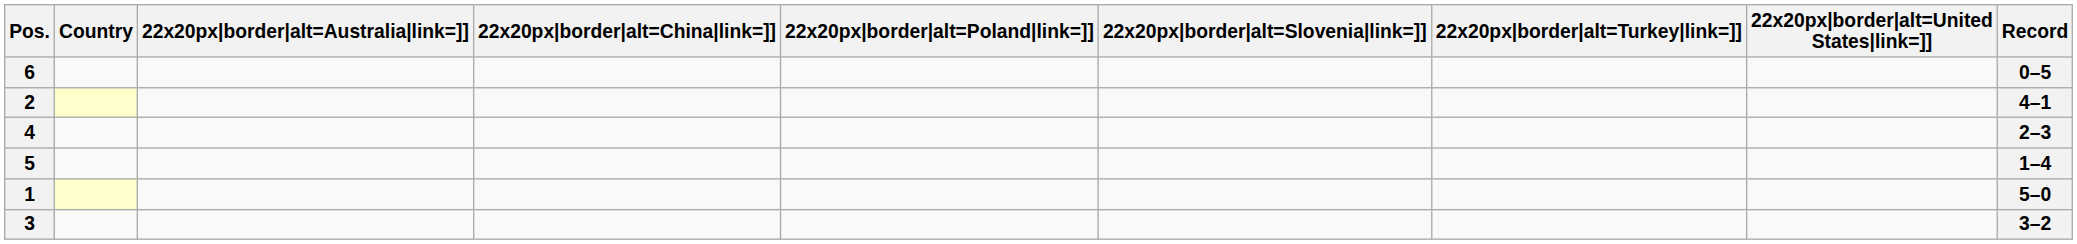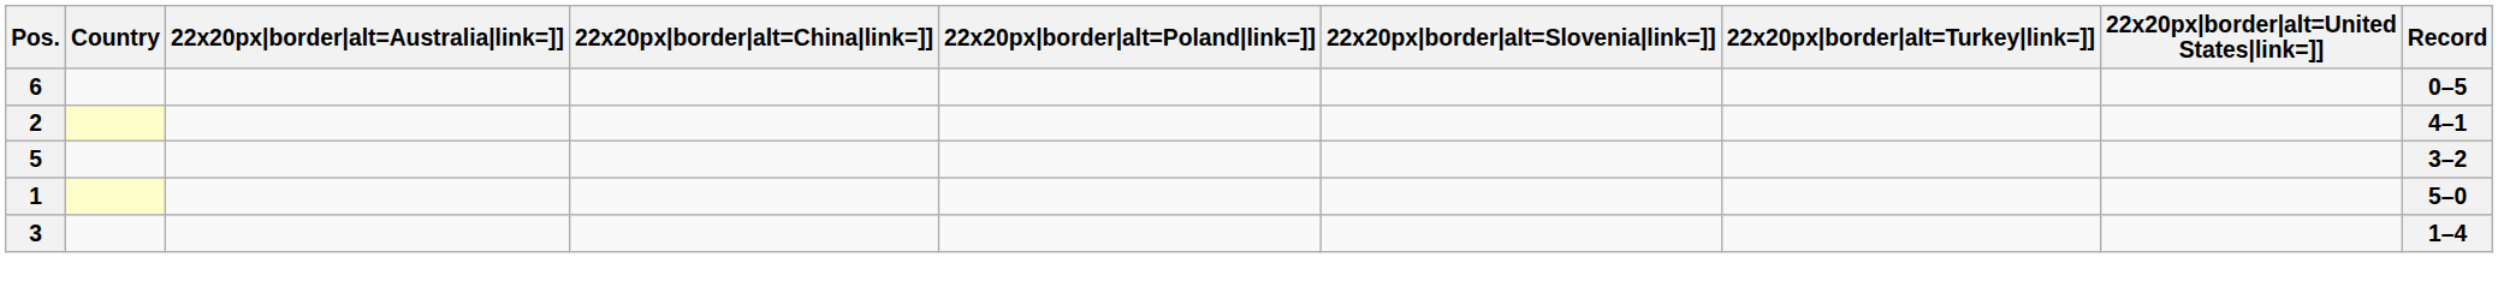 <table class="wikitable sortable nowrap" style="text-align:center; font-size:0.9em;">
 <tr>
 <th>Pos.</th>
 <th>Country</th>
 <th [[Image:>22x20px|border|alt=Australia|link=]]</th>
 <th [[Image:>22x20px|border|alt=China|link=]]</th>
 <th [[Image:>22x20px|border|alt=Poland|link=]]</th>
 <th [[Image:>22x20px|border|alt=Slovenia|link=]]</th>
 <th [[Image:>22x20px|border|alt=Turkey|link=]]</th>
 <th [[Image:>22x20px|border|alt=United States|link=]]</th>
 <th>Record</th>
 </tr>
 <tr>
 <th>6</th>
 <td style="text-align:left;"></td>
 <td></td>
 <td></td>
 <td></td>
 <td></td>
 <td></td>
 <td></td>
 <th>0–5</th>
 </tr>
 <tr>
 <th>2</th>
 <td style="text-align:left; background:#ffffcc;"></td>
 <td></td>
 <td></td>
 <td></td>
 <td></td>
 <td></td>
 <td></td>
 <th>4–1</th>
 </tr>
 <tr>
-<th>4</th>
-<td style="text-align:left;"></td>
-<td></td>
-<td></td>
-<td></td>
-<td></td>
-<td></td>
-<td></td>
-<th>2–3</th>
-</tr>
-<tr>
 <th>5</th>
 <td style="text-align:left;"></td>
 <td></td>
 <td></td>
 <td></td>
 <td></td>
 <td></td>
 <td></td>
-<th>1–4</th>
+<th>3–2</th>
 </tr>
 <tr>
 <th>1</th>
 <td style="text-align:left; background:#ffffcc;"></td>
 <td></td>
 <td></td>
 <td></td>
 <td></td>
 <td></td>
 <td></td>
 <th>5–0</th>
 </tr>
 <tr>
 <th>3</th>
 <td style="text-align:left;"></td>
 <td></td>
 <td></td>
 <td></td>
 <td></td>
 <td></td>
 <td></td>
-<th>3–2</th>
+<th>1–4</th>
 </tr>
 </table>
